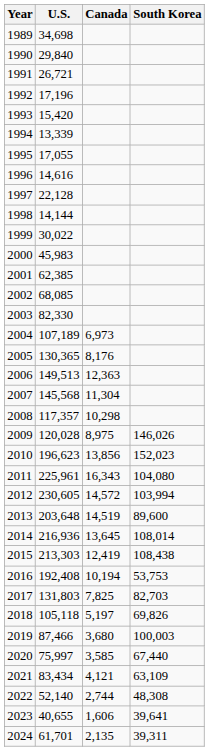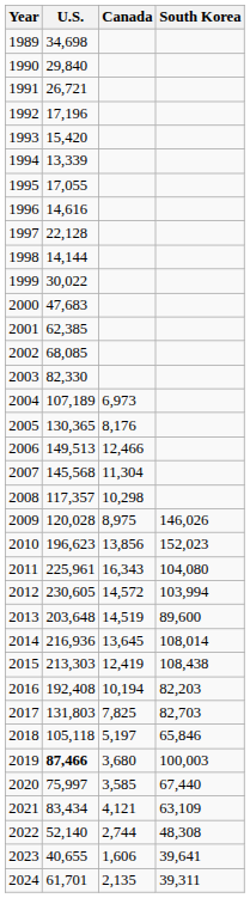 <table class="wikitable">
 <tr>
 <th>Year</th>
 <th>U.S.</th>
 <th>Canada</th>
 <th>South Korea</th>
 </tr>
 <tr>
 <td>1989</td>
 <td>34,698</td>
 <td></td>
 <td></td>
 </tr>
 <tr>
 <td>1990</td>
 <td>29,840</td>
 <td></td>
 <td></td>
 </tr>
 <tr>
 <td>1991</td>
 <td>26,721</td>
 <td></td>
 <td></td>
 </tr>
 <tr>
 <td>1992</td>
 <td>17,196</td>
 <td></td>
 <td></td>
 </tr>
 <tr>
 <td>1993</td>
 <td>15,420</td>
 <td></td>
 <td></td>
 </tr>
 <tr>
 <td>1994</td>
 <td>13,339</td>
 <td></td>
 <td></td>
 </tr>
 <tr>
 <td>1995</td>
 <td>17,055</td>
 <td></td>
 <td></td>
 </tr>
 <tr>
 <td>1996</td>
 <td>14,616</td>
 <td></td>
 <td></td>
 </tr>
 <tr>
 <td>1997</td>
 <td>22,128</td>
 <td></td>
 <td></td>
 </tr>
 <tr>
 <td>1998</td>
 <td>14,144</td>
 <td></td>
 <td></td>
 </tr>
 <tr>
 <td>1999</td>
 <td>30,022</td>
 <td></td>
 <td></td>
 </tr>
 <tr>
 <td>2000</td>
-<td>45,983</td>
+<td>47,683</td>
 <td></td>
 <td></td>
 </tr>
 <tr>
 <td>2001</td>
 <td>62,385</td>
 <td></td>
 <td></td>
 </tr>
 <tr>
 <td>2002</td>
 <td>68,085</td>
 <td></td>
 <td></td>
 </tr>
 <tr>
 <td>2003</td>
 <td>82,330</td>
 <td></td>
 <td></td>
 </tr>
 <tr>
 <td>2004</td>
 <td>107,189</td>
 <td>6,973</td>
 <td></td>
 </tr>
 <tr>
 <td>2005</td>
 <td>130,365</td>
 <td>8,176</td>
 <td></td>
 </tr>
 <tr>
 <td>2006</td>
 <td>149,513</td>
-<td>12,363</td>
+<td>12,466</td>
 <td></td>
 </tr>
 <tr>
 <td>2007</td>
 <td>145,568</td>
 <td>11,304</td>
 <td></td>
 </tr>
 <tr>
 <td>2008</td>
 <td>117,357</td>
 <td>10,298</td>
 <td></td>
 </tr>
 <tr>
 <td>2009</td>
 <td>120,028</td>
 <td>8,975</td>
 <td>146,026</td>
 </tr>
 <tr>
 <td>2010</td>
 <td>196,623</td>
 <td>13,856</td>
 <td>152,023</td>
 </tr>
 <tr>
 <td>2011</td>
 <td>225,961</td>
 <td>16,343</td>
 <td>104,080</td>
 </tr>
 <tr>
 <td>2012</td>
 <td>230,605</td>
 <td>14,572</td>
 <td>103,994</td>
 </tr>
 <tr>
 <td>2013</td>
 <td>203,648</td>
 <td>14,519</td>
 <td>89,600</td>
 </tr>
 <tr>
 <td>2014</td>
 <td>216,936</td>
 <td>13,645</td>
 <td>108,014</td>
 </tr>
 <tr>
 <td>2015</td>
 <td>213,303</td>
 <td>12,419</td>
 <td>108,438</td>
 </tr>
 <tr>
 <td>2016</td>
 <td>192,408</td>
 <td>10,194</td>
-<td>53,753</td>
+<td>82,203</td>
 </tr>
 <tr>
 <td>2017</td>
 <td>131,803</td>
 <td>7,825</td>
 <td>82,703</td>
 </tr>
 <tr>
 <td>2018</td>
 <td>105,118</td>
 <td>5,197</td>
-<td>69,826</td>
+<td>65,846</td>
 </tr>
 <tr>
 <td>2019</td>
-<td>87,466</td>
+<td><strong>87,466</strong></td>
 <td>3,680</td>
 <td>100,003</td>
 </tr>
 <tr>
 <td>2020</td>
 <td>75,997</td>
 <td>3,585</td>
 <td>67,440</td>
 </tr>
 <tr>
 <td>2021</td>
 <td>83,434</td>
 <td>4,121</td>
 <td>63,109</td>
 </tr>
 <tr>
 <td>2022</td>
 <td>52,140</td>
 <td>2,744</td>
 <td>48,308</td>
 </tr>
 <tr>
 <td>2023</td>
 <td>40,655</td>
 <td>1,606</td>
 <td>39,641</td>
 </tr>
 <tr>
 <td>2024</td>
 <td>61,701</td>
 <td>2,135</td>
 <td>39,311</td>
 </tr>
 </table>
